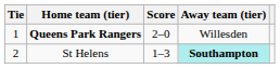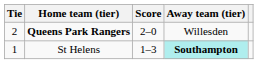 <table class="wikitable" style="text-align:center; font-size:85%">
 <tr>
 <th>Tie</th>
 <th>Home team (tier)</th>
 <th>Score</th>
 <th>Away team (tier)</th>
 <th></th>
 </tr>
 <tr>
-<td align="center">1</td>
+<td align="center">2</td>
 <td><strong>Queens Park Rangers</strong></td>
 <td align="center">2–0</td>
 <td>Willesden</td>
 <td></td>
 </tr>
 <tr>
-<td align="center">2</td>
+<td align="center">1</td>
 <td>St Helens</td>
 <td align="center">1–3</td>
 <td style="background: paleturquoise;"><strong>Southampton</strong></td>
 <td></td>
 </tr>
 </table>
